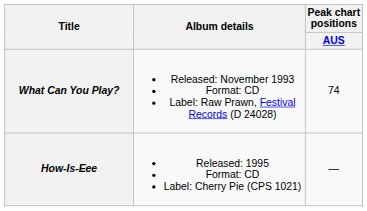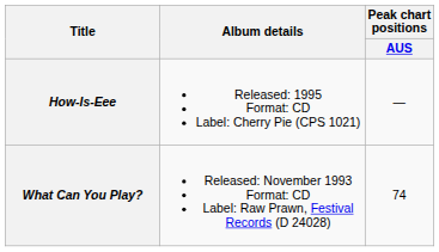 <table class="wikitable plainrowheaders" style="text-align:center;" border="1">
 <tr>
 <th scope="col" rowspan="2" style="width:12em;">Title</th>
 <th scope="col" rowspan="2" style="width:16em;">Album details</th>
 <th scope="col" colspan="1">Peak chart<br>positions</th>
 </tr>
 <tr>
 <th scope="col" style="text-align:center;"><a href='#'>AUS</a><br></th>
 </tr>
 <tr>
+<th scope="row"><em>How-Is-Eee</em></th>
+<td><br><ul><li>Released: 1995</li><li>Format: CD</li><li>Label: Cherry Pie (CPS 1021)</li></ul></td>
+<td align="center">—</td>
+</tr>
+<tr>
 <th scope="row"><em>What Can You Play?</em></th>
 <td><br><ul><li>Released: November 1993</li><li>Format: CD</li><li>Label: Raw Prawn, <a href='#'>Festival Records</a> (D 24028)</li></ul></td>
 <td align="center">74</td>
 </tr>
-<tr>
-<th scope="row"><em>How-Is-Eee</em></th>
-<td><br><ul><li>Released: 1995</li><li>Format: CD</li><li>Label: Cherry Pie (CPS 1021)</li></ul></td>
-<td align="center">—</td>
-</tr>
 </table>
